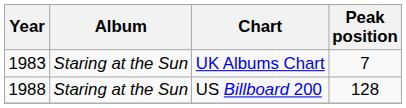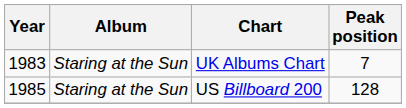 <table class="wikitable">
 <tr>
 <th>Year</th>
 <th>Album</th>
 <th>Chart</th>
 <th>Peak<br>position</th>
 </tr>
 <tr>
 <td>1983</td>
 <td><em>Staring at the Sun</em></td>
 <td><a href='#'>UK Albums Chart</a></td>
 <td style="text-align:center;">7</td>
 </tr>
 <tr>
-<td>1988</td>
+<td>1985</td>
 <td><em>Staring at the Sun</em></td>
 <td>US <a href='#'><em>Billboard</em> 200</a></td>
 <td style="text-align:center;">128</td>
 </tr>
 <tr>
 </tr>
 </table>
